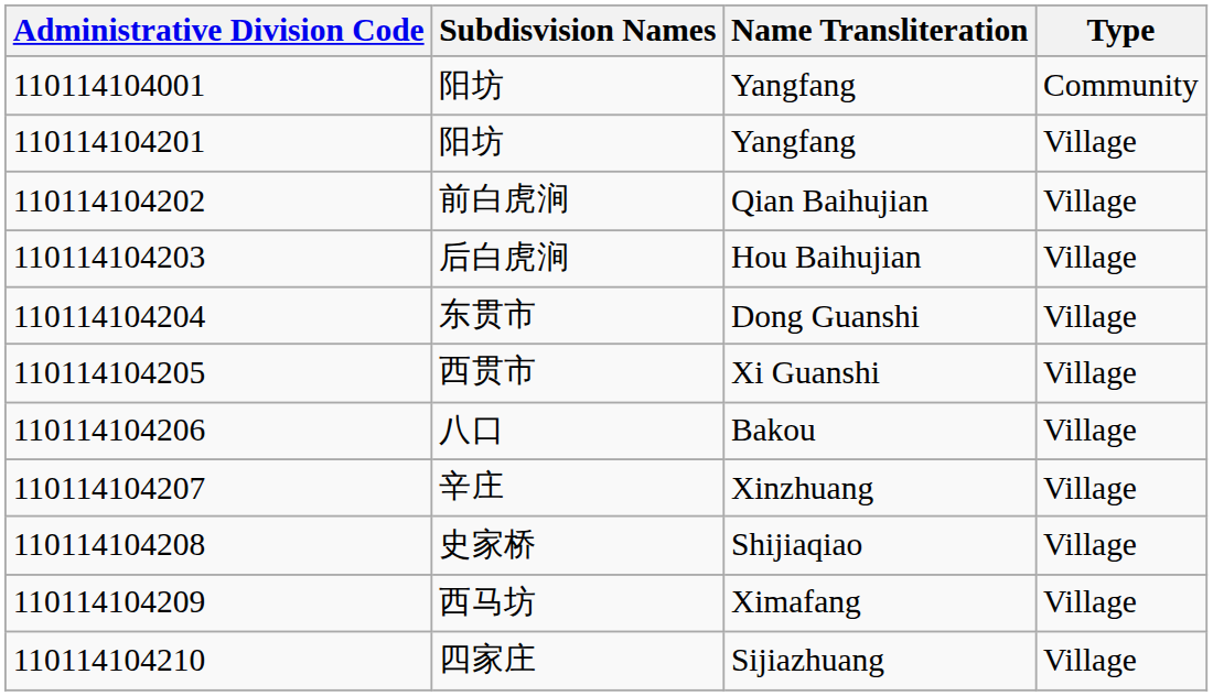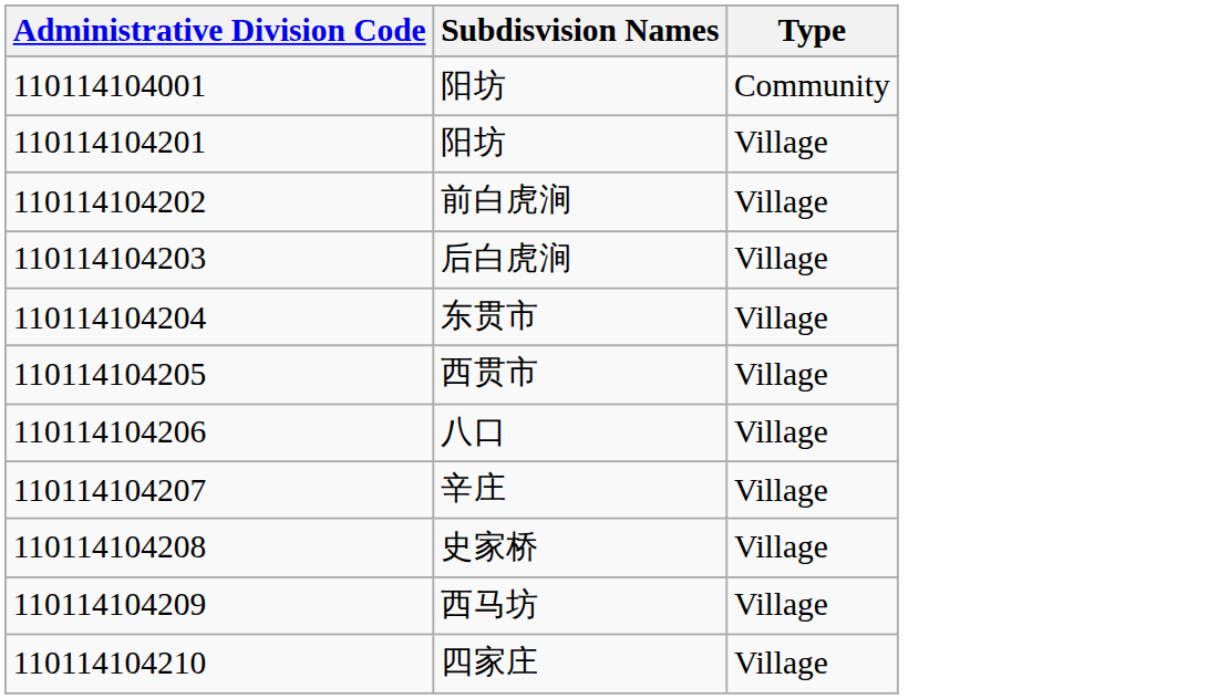 <table class="wikitable sortable">
 <tr>
 <th><a href='#'>Administrative Division Code</a></th>
 <th>Subdisvision Names</th>
-<th>Name Transliteration</th>
 <th>Type</th>
 </tr>
 <tr>
 <td>110114104001</td>
 <td>阳坊</td>
-<td>Yangfang</td>
 <td>Community</td>
 </tr>
 <tr>
 <td>110114104201</td>
 <td>阳坊</td>
-<td>Yangfang</td>
 <td>Village</td>
 </tr>
 <tr>
 <td>110114104202</td>
 <td>前白虎涧</td>
-<td>Qian Baihujian</td>
 <td>Village</td>
 </tr>
 <tr>
 <td>110114104203</td>
 <td>后白虎涧</td>
-<td>Hou Baihujian</td>
 <td>Village</td>
 </tr>
 <tr>
 <td>110114104204</td>
 <td>东贯市</td>
-<td>Dong Guanshi</td>
 <td>Village</td>
 </tr>
 <tr>
 <td>110114104205</td>
 <td>西贯市</td>
-<td>Xi Guanshi</td>
 <td>Village</td>
 </tr>
 <tr>
 <td>110114104206</td>
 <td>八口</td>
-<td>Bakou</td>
 <td>Village</td>
 </tr>
 <tr>
 <td>110114104207</td>
 <td>辛庄</td>
-<td>Xinzhuang</td>
 <td>Village</td>
 </tr>
 <tr>
 <td>110114104208</td>
 <td>史家桥</td>
-<td>Shijiaqiao</td>
 <td>Village</td>
 </tr>
 <tr>
 <td>110114104209</td>
 <td>西马坊</td>
-<td>Ximafang</td>
 <td>Village</td>
 </tr>
 <tr>
 <td>110114104210</td>
 <td>四家庄</td>
-<td>Sijiazhuang</td>
 <td>Village</td>
 </tr>
 </table>
